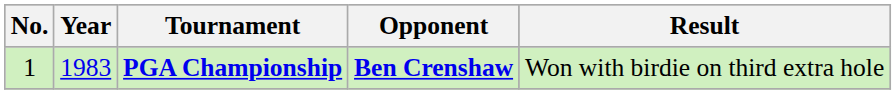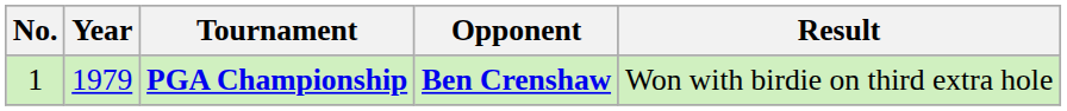 <table class="wikitable" style="font-size:95%;">
 <tr>
 <th>No.</th>
 <th>Year</th>
 <th>Tournament</th>
 <th>Opponent</th>
 <th>Result</th>
 </tr>
 <tr style="background:#D0F0C0;">
 <td align=center>1</td>
-<td><a href='#'>1983</a></td>
+<td><a href='#'>1979</a></td>
 <td><strong><a href='#'>PGA Championship</a></strong></td>
 <td><strong> <a href='#'>Ben Crenshaw</a></strong></td>
 <td>Won with birdie on third extra hole</td>
 </tr>
 </table>
